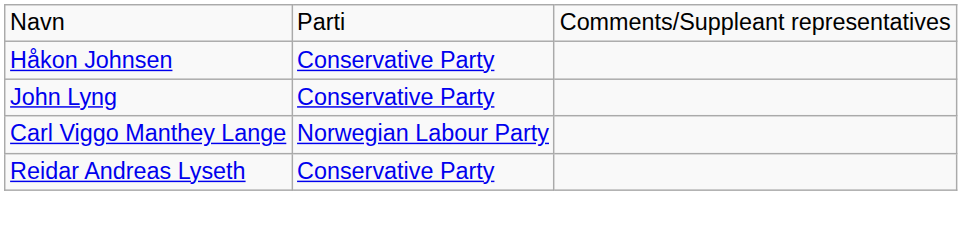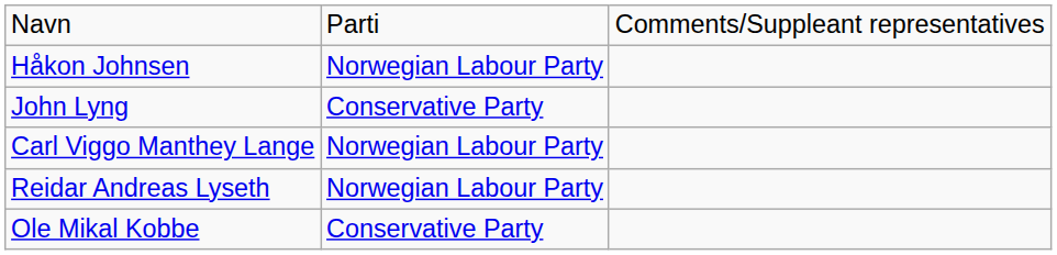 <table class="wikitable">
 <tr>
 <td>Navn</td>
 <td>Parti</td>
 <td>Comments/Suppleant representatives</td>
 </tr>
 <tr>
 <td><a href='#'>Håkon Johnsen</a></td>
-<td><a href='#'>Conservative Party</a></td>
+<td><a href='#'>Norwegian Labour Party</a></td>
 <td></td>
 </tr>
 <tr>
 <td><a href='#'>John Lyng</a></td>
 <td><a href='#'>Conservative Party</a></td>
 <td></td>
 </tr>
 <tr>
 <td><a href='#'>Carl Viggo Manthey Lange</a></td>
 <td><a href='#'>Norwegian Labour Party</a></td>
 <td></td>
 </tr>
 <tr>
 <td><a href='#'>Reidar Andreas Lyseth</a></td>
+<td><a href='#'>Norwegian Labour Party</a></td>
+<td></td>
+</tr>
+<tr>
+<td><a href='#'>Ole Mikal Kobbe</a></td>
 <td><a href='#'>Conservative Party</a></td>
 <td></td>
 </tr>
 </table>
